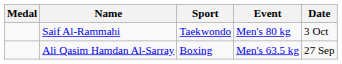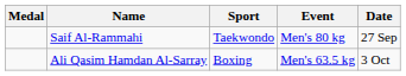 <table class="wikitable sortable"  style="font-size:95%">
 <tr>
 <th>Medal</th>
 <th>Name</th>
 <th>Sport</th>
 <th>Event</th>
 <th>Date</th>
 </tr>
 <tr>
 <td></td>
 <td><a href='#'>Saif Al-Rammahi</a></td>
 <td><a href='#'>Taekwondo</a></td>
 <td><a href='#'>Men's 80 kg</a></td>
-<td>3 Oct</td>
+<td>27 Sep</td>
 </tr>
 <tr>
 <td></td>
 <td><a href='#'>Ali Qasim Hamdan Al-Sarray</a></td>
 <td><a href='#'>Boxing</a></td>
 <td><a href='#'>Men's 63.5 kg</a></td>
-<td>27 Sep</td>
+<td>3 Oct</td>
 </tr>
 </table>
